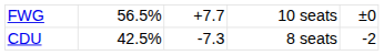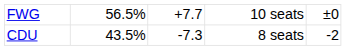 <table cellpadding="2" style="width:30%; background:#e3e3e3; border-spacing:1px; white-space:nowrap;">
 <tr align="right" bgcolor="#ffffff">
 <td align="left"><a href='#'>FWG</a></td>
 <td>56.5%</td>
 <td>+7.7</td>
 <td>10 seats</td>
 <td>±0</td>
 </tr>
 <tr align="right" bgcolor="#ffffff">
 <td align="left"><a href='#'>CDU</a></td>
-<td>42.5%</td>
+<td>43.5%</td>
 <td>-7.3</td>
 <td>8 seats</td>
 <td>-2</td>
 </tr>
 </table>
